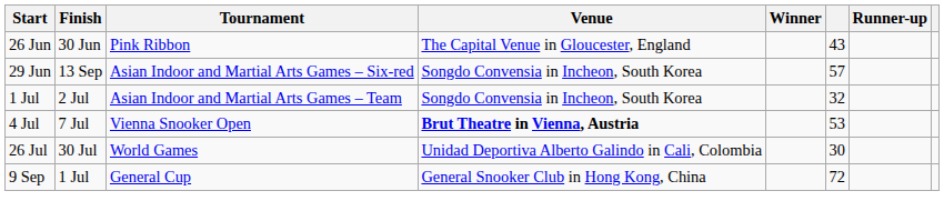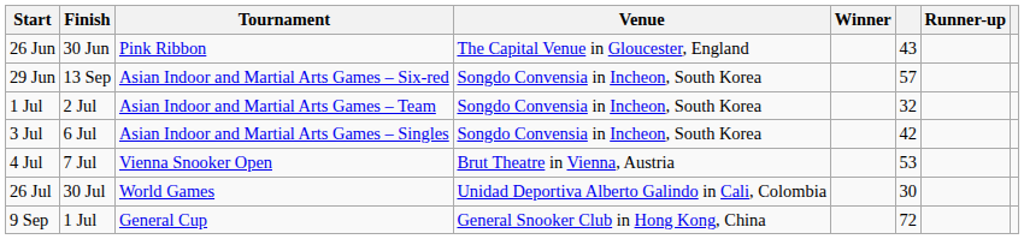 <table class="wikitable" style="font-size: 90%">
 <tr>
 <th>Start</th>
 <th>Finish</th>
 <th>Tournament</th>
 <th>Venue</th>
 <th>Winner</th>
 <th></th>
 <th>Runner-up</th>
 <th></th>
 </tr>
 <tr>
 <td>26 Jun</td>
 <td>30 Jun</td>
 <td><a href='#'>Pink Ribbon</a></td>
 <td><a href='#'>The Capital Venue</a> in <a href='#'>Gloucester</a>, England</td>
 <td></td>
 <td style="text-align:center;">43</td>
 <td></td>
 <td style="text-align:center;"></td>
 </tr>
 <tr>
 <td>29 Jun</td>
 <td>13 Sep</td>
 <td><a href='#'>Asian Indoor and Martial Arts Games – Six-red</a></td>
 <td><a href='#'>Songdo Convensia</a> in <a href='#'>Incheon</a>, South Korea</td>
 <td></td>
 <td style="text-align:center;">57</td>
 <td></td>
 <td style="text-align:center;"></td>
 </tr>
 <tr>
 <td>1 Jul</td>
 <td>2 Jul</td>
 <td><a href='#'>Asian Indoor and Martial Arts Games – Team</a></td>
 <td><a href='#'>Songdo Convensia</a> in <a href='#'>Incheon</a>, South Korea</td>
 <td></td>
 <td style="text-align:center;">32</td>
 <td></td>
 <td style="text-align:center;"></td>
 </tr>
 <tr>
+<td>3 Jul</td>
+<td>6 Jul</td>
+<td><a href='#'>Asian Indoor and Martial Arts Games – Singles</a></td>
+<td><a href='#'>Songdo Convensia</a> in <a href='#'>Incheon</a>, South Korea</td>
+<td></td>
+<td style="text-align:center;">42</td>
+<td></td>
+<td style="text-align:center;"></td>
+</tr>
+<tr>
 <td>4 Jul</td>
 <td>7 Jul</td>
 <td><a href='#'>Vienna Snooker Open</a></td>
-<td><strong><a href='#'>Brut Theatre</a> in <a href='#'>Vienna</a>, Austria</strong></td>
+<td><a href='#'>Brut Theatre</a> in <a href='#'>Vienna</a>, Austria</td>
 <td></td>
 <td style="text-align:center;">53</td>
 <td></td>
 <td style="text-align:center;"></td>
 </tr>
 <tr>
 <td>26 Jul</td>
 <td>30 Jul</td>
 <td><a href='#'>World Games</a></td>
 <td><a href='#'>Unidad Deportiva Alberto Galindo</a> in <a href='#'>Cali</a>, Colombia</td>
 <td></td>
 <td style="text-align:center;">30</td>
 <td></td>
 <td style="text-align:center;"></td>
 </tr>
 <tr>
 <td>9 Sep</td>
 <td>1 Jul</td>
 <td><a href='#'>General Cup</a></td>
 <td><a href='#'>General Snooker Club</a> in <a href='#'>Hong Kong</a>, China</td>
 <td></td>
 <td style="text-align:center;">72</td>
 <td></td>
 <td style="text-align:center;"></td>
 </tr>
 </table>
